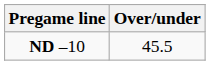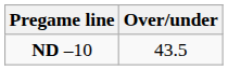 <table class="wikitable">
 <tr align="center">
 <th style=>Pregame line</th>
 <th style=>Over/under</th>
 </tr>
 <tr align="center">
 <td><strong>ND</strong> –10</td>
-<td>45.5</td>
+<td>43.5</td>
 </tr>
 </table>
